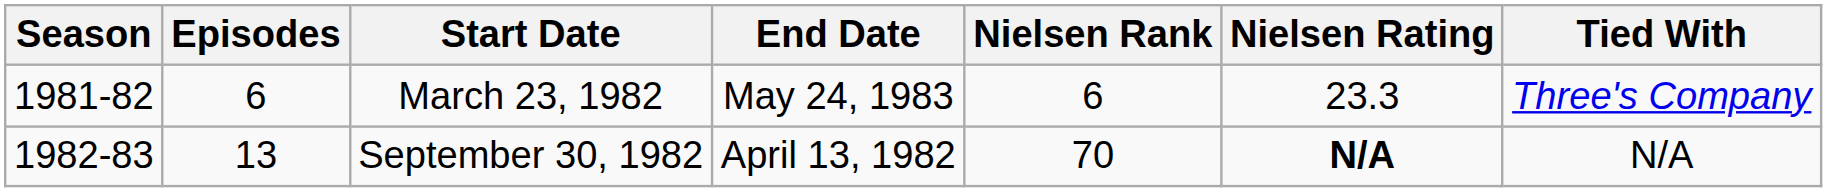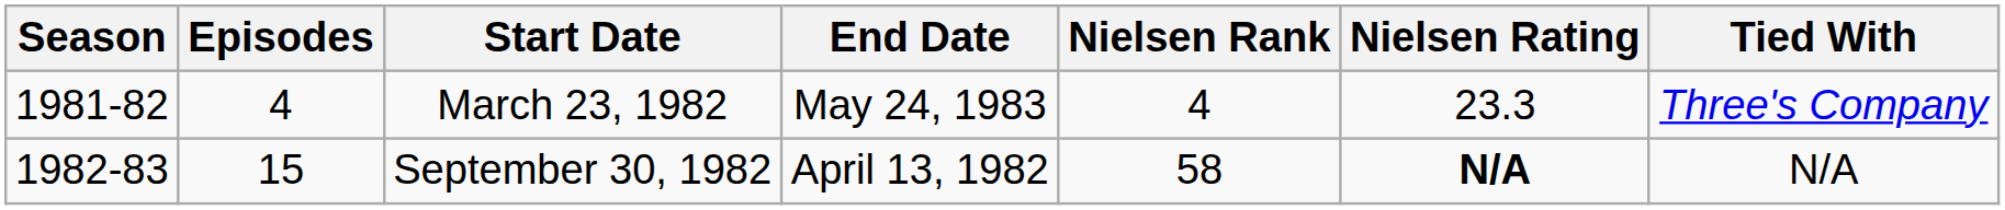 <table class="wikitable" style="text-align: center">
 <tr>
 <th>Season</th>
 <th>Episodes</th>
 <th>Start Date</th>
 <th>End Date</th>
 <th>Nielsen Rank</th>
 <th>Nielsen Rating</th>
 <th>Tied With</th>
 </tr>
 <tr>
 <td style="text-align:center">1981-82</td>
-<td style="text-align:center">6</td>
+<td style="text-align:center">4</td>
 <td style="text-align:center">March 23, 1982</td>
 <td style="text-align:center">May 24, 1983</td>
-<td style="text-align:center: ">6</td>
+<td style="text-align:center: ">4</td>
 <td style="text-align:center">23.3</td>
 <td style="text-align:center"><em><a href='#'>Three's Company</a></em></td>
 </tr>
 <tr>
 <td style="text-align:center">1982-83</td>
-<td style="text-align:center">13</td>
+<td style="text-align:center">15</td>
 <td style="text-align:center">September 30, 1982</td>
 <td style="text-align:center">April 13, 1982</td>
-<td style="text-align:center: ">70</td>
+<td style="text-align:center: ">58</td>
 <td style="text-align:center"><strong>N/A</strong></td>
 <td style="text-align:center">N/A</td>
 </tr>
 </table>
